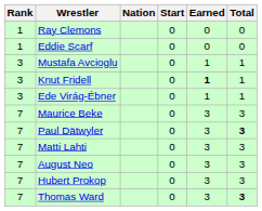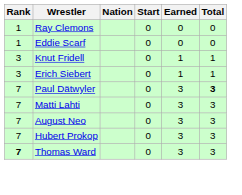 <table class="wikitable sortable" style="text-align:center;">
 <tr>
 <th>Rank</th>
 <th>Wrestler</th>
 <th>Nation</th>
 <th>Start</th>
 <th>Earned</th>
 <th>Total</th>
 </tr>
 <tr style="background:#cfc;">
 <td>1</td>
 <td align=left><a href='#'>Ray Clemons</a></td>
 <td align=left></td>
 <td>0</td>
 <td>0</td>
 <td>0</td>
 </tr>
 <tr style="background:#cfc;">
 <td>1</td>
 <td align=left><a href='#'>Eddie Scarf</a></td>
 <td align=left></td>
 <td>0</td>
 <td>0</td>
 <td>0</td>
 </tr>
 <tr style="background:#cfc;">
 <td>3</td>
-<td align=left><a href='#'>Mustafa Avcioglu</a></td>
+<td align=left><a href='#'>Knut Fridell</a></td>
 <td align=left></td>
 <td>0</td>
 <td>1</td>
 <td>1</td>
 </tr>
 <tr style="background:#cfc;">
 <td>3</td>
-<td align=left><a href='#'>Knut Fridell</a></td>
-<td align=left></td>
-<td>0</td>
-<td><strong>1</strong></td>
-<td>1</td>
-</tr>
-<tr style="background:#cfc;">
-<td>3</td>
-<td align=left><a href='#'>Ede Virág-Ébner</a></td>
+<td align=left><a href='#'>Erich Siebert</a></td>
 <td align=left></td>
 <td>0</td>
 <td>1</td>
 <td>1</td>
-</tr>
-<tr style="background:#cfc;">
-<td>7</td>
-<td align=left><a href='#'>Maurice Beke</a></td>
-<td align=left></td>
-<td>0</td>
-<td>3</td>
-<td>3</td>
 </tr>
 <tr style="background:#cfc;">
 <td>7</td>
 <td align=left><a href='#'>Paul Dätwyler</a></td>
 <td align=left></td>
 <td>0</td>
 <td>3</td>
 <td><strong>3</strong></td>
 </tr>
 <tr style="background:#cfc;">
 <td>7</td>
 <td align=left><a href='#'>Matti Lahti</a></td>
 <td align=left></td>
 <td>0</td>
 <td>3</td>
 <td>3</td>
 </tr>
 <tr style="background:#cfc;">
 <td>7</td>
 <td align=left><a href='#'>August Neo</a></td>
 <td align=left></td>
 <td>0</td>
 <td>3</td>
 <td>3</td>
 </tr>
 <tr style="background:#cfc;">
 <td>7</td>
 <td align=left><a href='#'>Hubert Prokop</a></td>
 <td align=left></td>
 <td>0</td>
 <td>3</td>
 <td>3</td>
 </tr>
 <tr style="background:#cfc;">
-<td>7</td>
+<td><strong>7</strong></td>
 <td align=left><a href='#'>Thomas Ward</a></td>
 <td align=left></td>
 <td>0</td>
 <td>3</td>
-<td><strong>3</strong></td>
+<td>3</td>
 </tr>
 </table>
